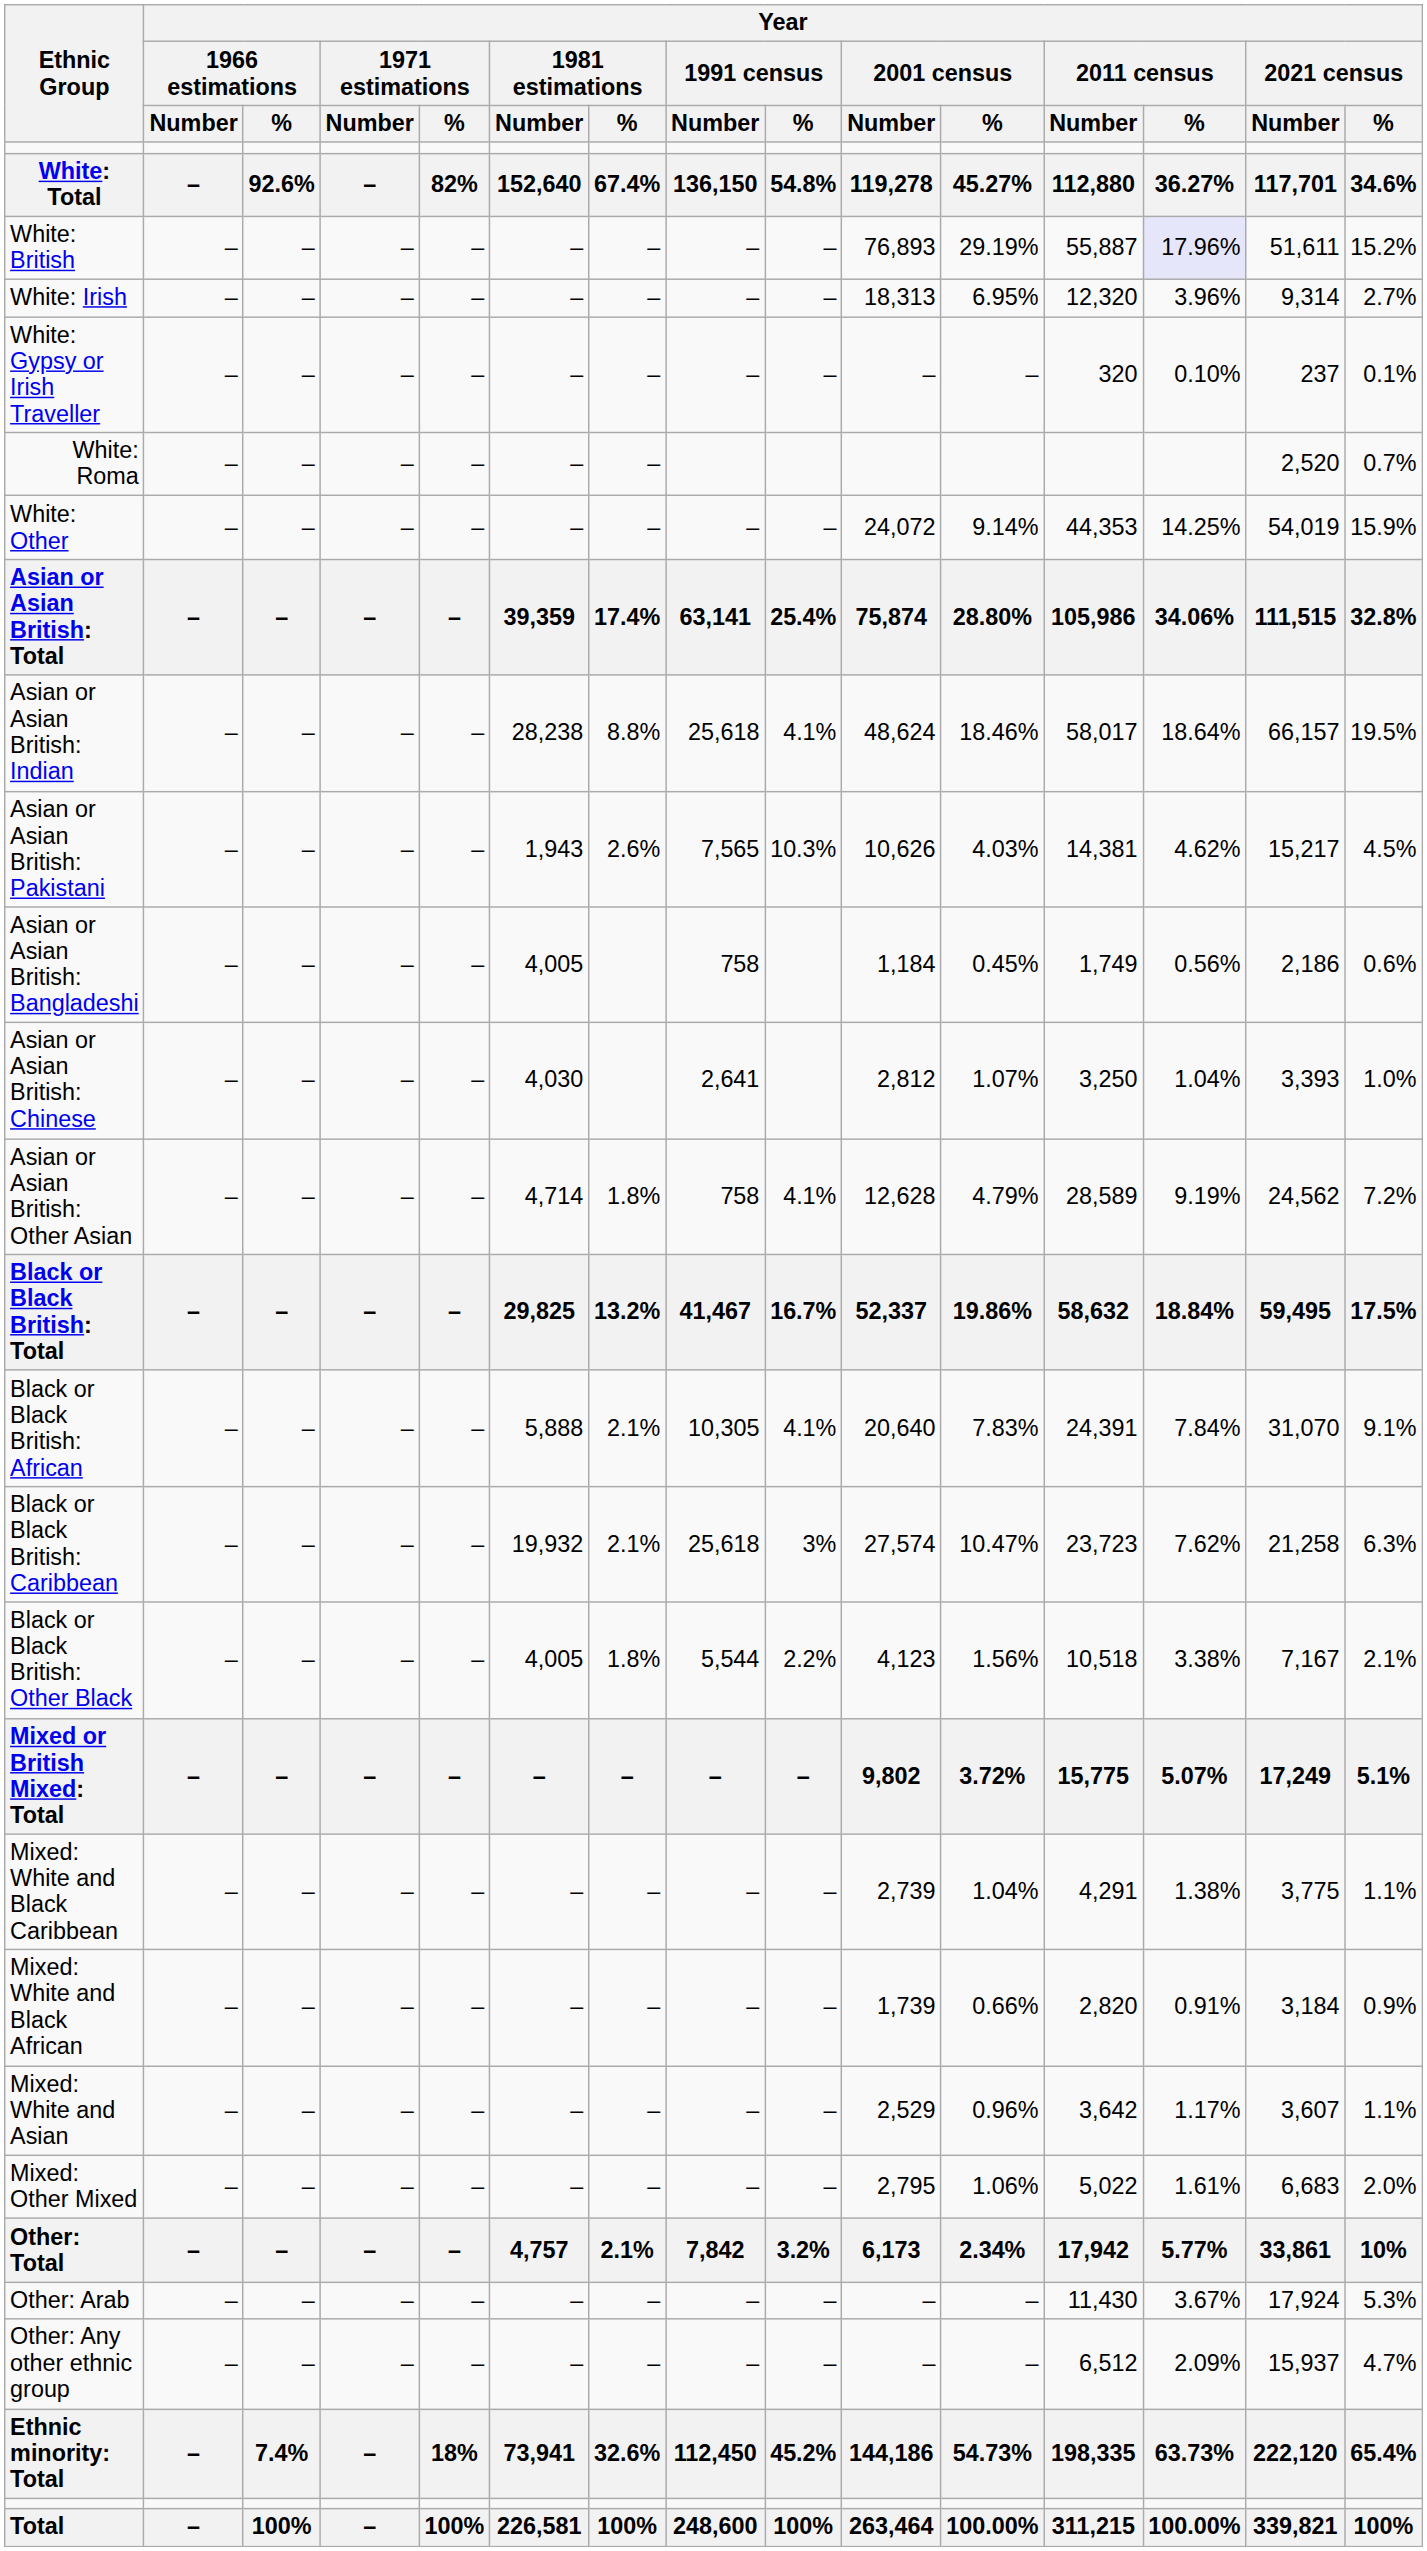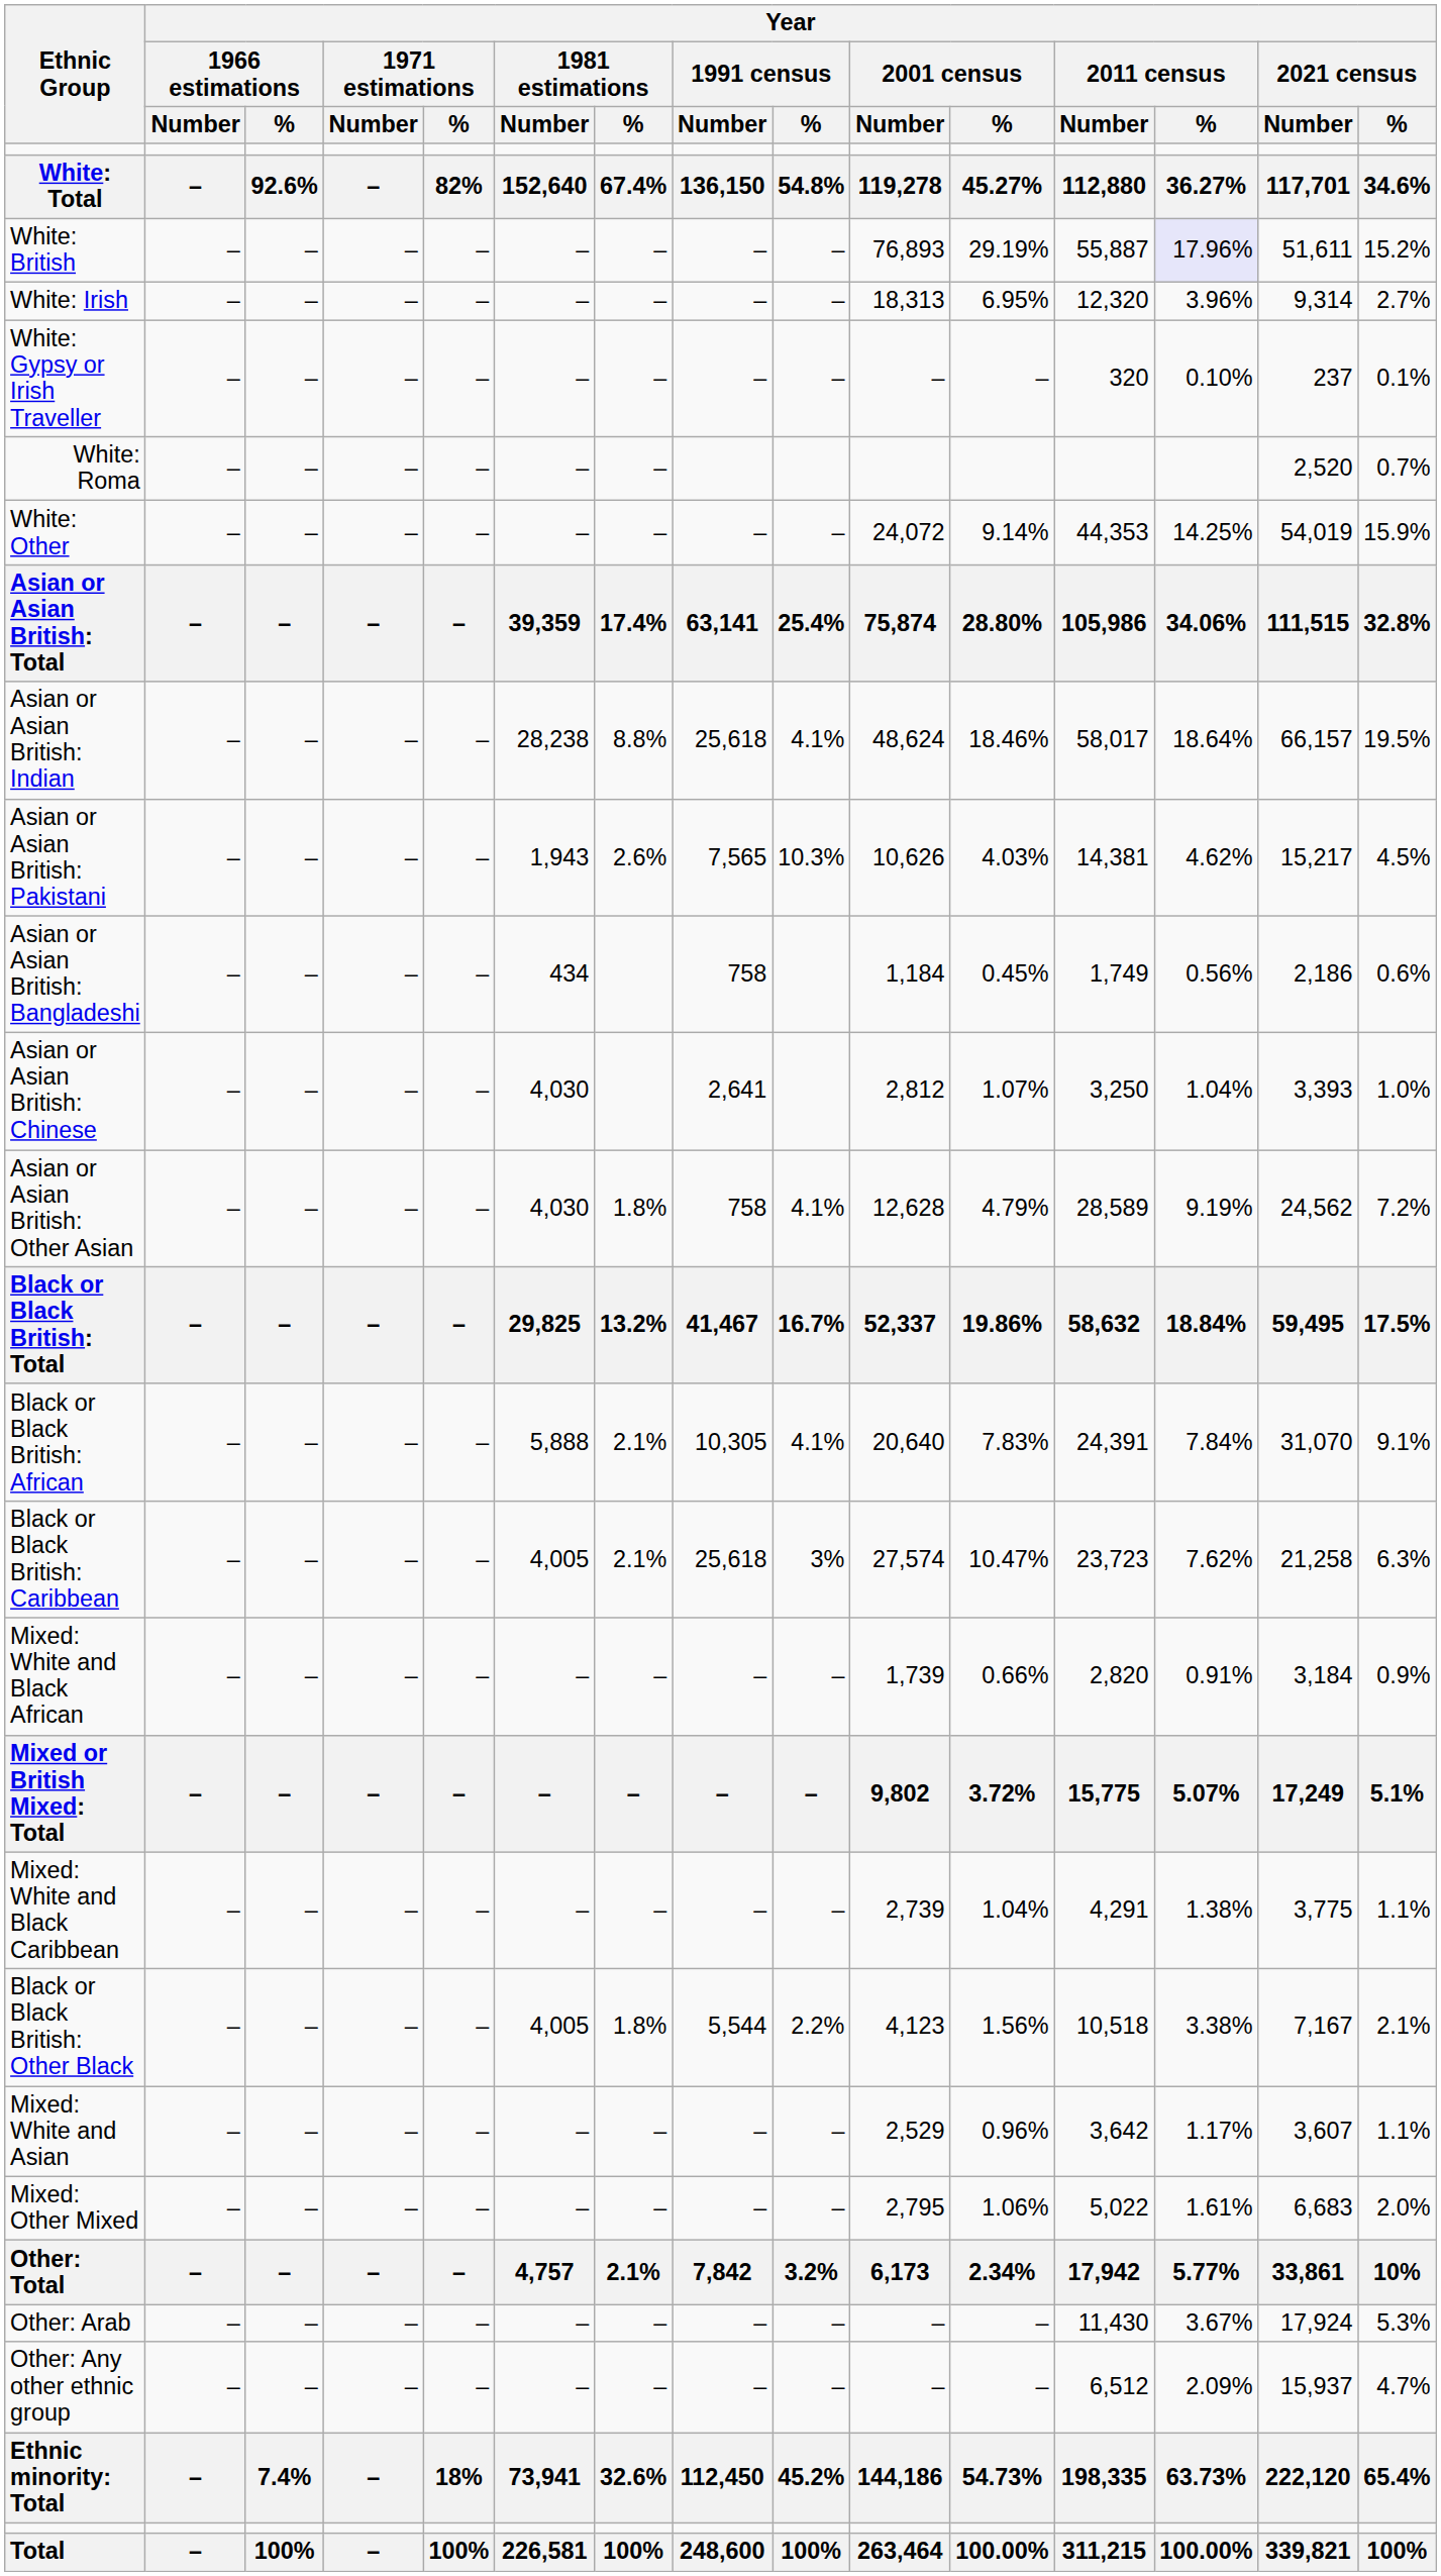 <table class="wikitable sortable" style="text-align:right">
 <tr>
 <th rowspan="3">Ethnic Group</th>
 <th colspan="14">Year</th>
 </tr>
 <tr>
 <th colspan="2">1966 estimations</th>
 <th colspan="2">1971 estimations</th>
 <th colspan="2">1981 estimations</th>
 <th colspan="2">1991 census</th>
 <th colspan="2">2001 census</th>
 <th colspan="2">2011 census</th>
 <th colspan="2">2021 census</th>
 </tr>
 <tr>
 <th>Number</th>
 <th>%</th>
 <th>Number</th>
 <th>%</th>
 <th>Number</th>
 <th>%</th>
 <th>Number</th>
 <th>%</th>
 <th>Number</th>
 <th>%</th>
 <th>Number</th>
 <th>%</th>
 <th>Number</th>
 <th>%</th>
 </tr>
 <tr>
 <td></td>
 <td></td>
 <td></td>
 <td></td>
 <td></td>
 <td></td>
 <td></td>
 <td></td>
 <td></td>
 <td></td>
 <td></td>
 <td></td>
 <td></td>
 <td></td>
 <td></td>
 </tr>
 <tr>
 <th><a href='#'>White</a>: Total</th>
 <th>–</th>
 <th>92.6%</th>
 <th>–</th>
 <th>82%</th>
 <th>152,640</th>
 <th>67.4%</th>
 <th>136,150</th>
 <th>54.8%</th>
 <th>119,278</th>
 <th>45.27%</th>
 <th>112,880</th>
 <th>36.27%</th>
 <th>117,701</th>
 <th>34.6%</th>
 </tr>
 <tr>
 <td style="text-align:left">White: <a href='#'>British</a></td>
 <td>–</td>
 <td>–</td>
 <td>–</td>
 <td>–</td>
 <td>–</td>
 <td>–</td>
 <td>–</td>
 <td>–</td>
 <td>76,893</td>
 <td>29.19%</td>
 <td>55,887</td>
 <td style="background: lavender;">17.96%</td>
 <td>51,611</td>
 <td>15.2%</td>
 </tr>
 <tr>
 <td style="text-align:left">White: <a href='#'>Irish</a></td>
 <td>–</td>
 <td>–</td>
 <td>–</td>
 <td>–</td>
 <td>–</td>
 <td>–</td>
 <td>–</td>
 <td>–</td>
 <td>18,313</td>
 <td>6.95%</td>
 <td>12,320</td>
 <td>3.96%</td>
 <td>9,314</td>
 <td>2.7%</td>
 </tr>
 <tr>
 <td style="text-align:left">White: <a href='#'>Gypsy or Irish Traveller</a></td>
 <td>–</td>
 <td>–</td>
 <td>–</td>
 <td>–</td>
 <td>–</td>
 <td>–</td>
 <td>–</td>
 <td>–</td>
 <td>–</td>
 <td>–</td>
 <td>320</td>
 <td>0.10%</td>
 <td>237</td>
 <td>0.1%</td>
 </tr>
 <tr>
 <td>White: Roma</td>
 <td>–</td>
 <td>–</td>
 <td>–</td>
 <td>–</td>
 <td>–</td>
 <td>–</td>
 <td></td>
 <td></td>
 <td></td>
 <td></td>
 <td></td>
 <td></td>
 <td>2,520</td>
 <td>0.7%</td>
 </tr>
 <tr>
 <td style="text-align:left">White: <a href='#'>Other</a></td>
 <td>–</td>
 <td>–</td>
 <td>–</td>
 <td>–</td>
 <td>–</td>
 <td>–</td>
 <td>–</td>
 <td>–</td>
 <td>24,072</td>
 <td>9.14%</td>
 <td>44,353</td>
 <td>14.25%</td>
 <td>54,019</td>
 <td>15.9%</td>
 </tr>
 <tr>
 <th style="text-align:left"><a href='#'>Asian or Asian British</a>: Total</th>
 <th>–</th>
 <th>–</th>
 <th>–</th>
 <th>–</th>
 <th>39,359</th>
 <th>17.4%</th>
 <th>63,141</th>
 <th>25.4%</th>
 <th>75,874</th>
 <th>28.80%</th>
 <th>105,986</th>
 <th>34.06%</th>
 <th>111,515</th>
 <th>32.8%</th>
 </tr>
 <tr>
 <td style="text-align:left">Asian or Asian British: <a href='#'>Indian</a></td>
 <td>–</td>
 <td>–</td>
 <td>–</td>
 <td>–</td>
 <td>28,238</td>
 <td>8.8%</td>
 <td>25,618</td>
 <td>4.1%</td>
 <td>48,624</td>
 <td>18.46%</td>
 <td>58,017</td>
 <td>18.64%</td>
 <td>66,157</td>
 <td>19.5%</td>
 </tr>
 <tr>
 <td style="text-align:left">Asian or Asian British: <a href='#'>Pakistani</a></td>
 <td>–</td>
 <td>–</td>
 <td>–</td>
 <td>–</td>
 <td>1,943</td>
 <td>2.6%</td>
 <td>7,565</td>
 <td>10.3%</td>
 <td>10,626</td>
 <td>4.03%</td>
 <td>14,381</td>
 <td>4.62%</td>
 <td>15,217</td>
 <td>4.5%</td>
 </tr>
 <tr>
 <td style="text-align:left">Asian or Asian British: <a href='#'>Bangladeshi</a></td>
 <td>–</td>
 <td>–</td>
 <td>–</td>
 <td>–</td>
-<td>4,005</td>
+<td>434</td>
 <td></td>
 <td>758</td>
 <td></td>
 <td>1,184</td>
 <td>0.45%</td>
 <td>1,749</td>
 <td>0.56%</td>
 <td>2,186</td>
 <td>0.6%</td>
 </tr>
 <tr>
 <td style="text-align:left">Asian or Asian British: <a href='#'>Chinese</a></td>
 <td>–</td>
 <td>–</td>
 <td>–</td>
 <td>–</td>
 <td>4,030</td>
 <td></td>
 <td>2,641</td>
 <td></td>
 <td>2,812</td>
 <td>1.07%</td>
 <td>3,250</td>
 <td>1.04%</td>
 <td>3,393</td>
 <td>1.0%</td>
 </tr>
 <tr>
 <td style="text-align:left">Asian or Asian British: Other Asian</td>
 <td>–</td>
 <td>–</td>
 <td>–</td>
 <td>–</td>
-<td>4,714</td>
+<td>4,030</td>
 <td>1.8%</td>
 <td>758</td>
 <td>4.1%</td>
 <td>12,628</td>
 <td>4.79%</td>
 <td>28,589</td>
 <td>9.19%</td>
 <td>24,562</td>
 <td>7.2%</td>
 </tr>
 <tr>
 <th style="text-align:left"><a href='#'>Black or Black British</a>: Total</th>
 <th>–</th>
 <th>–</th>
 <th>–</th>
 <th>–</th>
 <th>29,825</th>
 <th>13.2%</th>
 <th>41,467</th>
 <th>16.7%</th>
 <th>52,337</th>
 <th>19.86%</th>
 <th>58,632</th>
 <th>18.84%</th>
 <th>59,495</th>
 <th>17.5%</th>
 </tr>
 <tr>
 <td style="text-align:left">Black or Black British: <a href='#'>African</a></td>
 <td>–</td>
 <td>–</td>
 <td>–</td>
 <td>–</td>
 <td>5,888</td>
 <td>2.1%</td>
 <td>10,305</td>
 <td>4.1%</td>
 <td>20,640</td>
 <td>7.83%</td>
 <td>24,391</td>
 <td>7.84%</td>
 <td>31,070</td>
 <td>9.1%</td>
 </tr>
 <tr>
 <td style="text-align:left">Black or Black British: <a href='#'>Caribbean</a></td>
 <td>–</td>
 <td>–</td>
 <td>–</td>
 <td>–</td>
-<td>19,932</td>
+<td>4,005</td>
 <td>2.1%</td>
 <td>25,618</td>
 <td>3%</td>
 <td>27,574</td>
 <td>10.47%</td>
 <td>23,723</td>
 <td>7.62%</td>
 <td>21,258</td>
 <td>6.3%</td>
 </tr>
 <tr>
-<td style="text-align:left">Black or Black British: <a href='#'>Other Black</a></td>
+<td style="text-align:left">Mixed: White and Black African</td>
 <td>–</td>
 <td>–</td>
 <td>–</td>
 <td>–</td>
-<td>4,005</td>
-<td>1.8%</td>
-<td>5,544</td>
-<td>2.2%</td>
-<td>4,123</td>
-<td>1.56%</td>
-<td>10,518</td>
-<td>3.38%</td>
-<td>7,167</td>
-<td>2.1%</td>
+<td>–</td>
+<td>–</td>
+<td>–</td>
+<td>–</td>
+<td>1,739</td>
+<td>0.66%</td>
+<td>2,820</td>
+<td>0.91%</td>
+<td>3,184</td>
+<td>0.9%</td>
 </tr>
 <tr>
 <th style="text-align:left"><a href='#'>Mixed or British Mixed</a>: Total</th>
 <th>–</th>
 <th>–</th>
 <th>–</th>
 <th>–</th>
 <th>–</th>
 <th>–</th>
 <th>–</th>
 <th>–</th>
 <th>9,802</th>
 <th>3.72%</th>
 <th>15,775</th>
 <th>5.07%</th>
 <th>17,249</th>
 <th>5.1%</th>
 </tr>
 <tr>
 <td style="text-align:left">Mixed: White and Black Caribbean</td>
 <td>–</td>
 <td>–</td>
 <td>–</td>
 <td>–</td>
 <td>–</td>
 <td>–</td>
 <td>–</td>
 <td>–</td>
 <td>2,739</td>
 <td>1.04%</td>
 <td>4,291</td>
 <td>1.38%</td>
 <td>3,775</td>
 <td>1.1%</td>
 </tr>
 <tr>
-<td style="text-align:left">Mixed: White and Black African</td>
+<td style="text-align:left">Black or Black British: <a href='#'>Other Black</a></td>
 <td>–</td>
 <td>–</td>
 <td>–</td>
 <td>–</td>
-<td>–</td>
-<td>–</td>
-<td>–</td>
-<td>–</td>
-<td>1,739</td>
-<td>0.66%</td>
-<td>2,820</td>
-<td>0.91%</td>
-<td>3,184</td>
-<td>0.9%</td>
+<td>4,005</td>
+<td>1.8%</td>
+<td>5,544</td>
+<td>2.2%</td>
+<td>4,123</td>
+<td>1.56%</td>
+<td>10,518</td>
+<td>3.38%</td>
+<td>7,167</td>
+<td>2.1%</td>
 </tr>
 <tr>
 <td style="text-align:left">Mixed: White and Asian</td>
 <td>–</td>
 <td>–</td>
 <td>–</td>
 <td>–</td>
 <td>–</td>
 <td>–</td>
 <td>–</td>
 <td>–</td>
 <td>2,529</td>
 <td>0.96%</td>
 <td>3,642</td>
 <td>1.17%</td>
 <td>3,607</td>
 <td>1.1%</td>
 </tr>
 <tr>
 <td style="text-align:left">Mixed: Other Mixed</td>
 <td>–</td>
 <td>–</td>
 <td>–</td>
 <td>–</td>
 <td>–</td>
 <td>–</td>
 <td>–</td>
 <td>–</td>
 <td>2,795</td>
 <td>1.06%</td>
 <td>5,022</td>
 <td>1.61%</td>
 <td>6,683</td>
 <td>2.0%</td>
 </tr>
 <tr>
 <th style="text-align:left">Other: Total</th>
 <th>–</th>
 <th>–</th>
 <th>–</th>
 <th>–</th>
 <th>4,757</th>
 <th>2.1%</th>
 <th>7,842</th>
 <th>3.2%</th>
 <th>6,173</th>
 <th>2.34%</th>
 <th>17,942</th>
 <th>5.77%</th>
 <th>33,861</th>
 <th>10%</th>
 </tr>
 <tr>
 <td style="text-align:left">Other: Arab</td>
 <td>–</td>
 <td>–</td>
 <td>–</td>
 <td>–</td>
 <td>–</td>
 <td>–</td>
 <td>–</td>
 <td>–</td>
 <td>–</td>
 <td>–</td>
 <td>11,430</td>
 <td>3.67%</td>
 <td>17,924</td>
 <td>5.3%</td>
 </tr>
 <tr>
 <td style="text-align:left">Other: Any other ethnic group</td>
 <td>–</td>
 <td>–</td>
 <td>–</td>
 <td>–</td>
 <td>–</td>
 <td>–</td>
 <td>–</td>
 <td>–</td>
 <td>–</td>
 <td>–</td>
 <td>6,512</td>
 <td>2.09%</td>
 <td>15,937</td>
 <td>4.7%</td>
 </tr>
 <tr>
 <th style="text-align:left">Ethnic minority: Total</th>
 <th>–</th>
 <th>7.4%</th>
 <th>–</th>
 <th>18%</th>
 <th>73,941</th>
 <th>32.6%</th>
 <th>112,450</th>
 <th>45.2%</th>
 <th>144,186</th>
 <th>54.73%</th>
 <th>198,335</th>
 <th>63.73%</th>
 <th>222,120</th>
 <th>65.4%</th>
 </tr>
 <tr>
 <td></td>
 <td></td>
 <td></td>
 <td></td>
 <td></td>
 <td></td>
 <td></td>
 <td></td>
 <td></td>
 <td></td>
 <td></td>
 <td></td>
 <td></td>
 <td></td>
 <td></td>
 </tr>
 <tr>
 <th style="text-align:left">Total</th>
 <th>–</th>
 <th>100%</th>
 <th>–</th>
 <th>100%</th>
 <th>226,581</th>
 <th>100%</th>
 <th>248,600</th>
 <th>100%</th>
 <th>263,464</th>
 <th>100.00%</th>
 <th>311,215</th>
 <th>100.00%</th>
 <th>339,821</th>
 <th>100%</th>
 </tr>
 </table>
